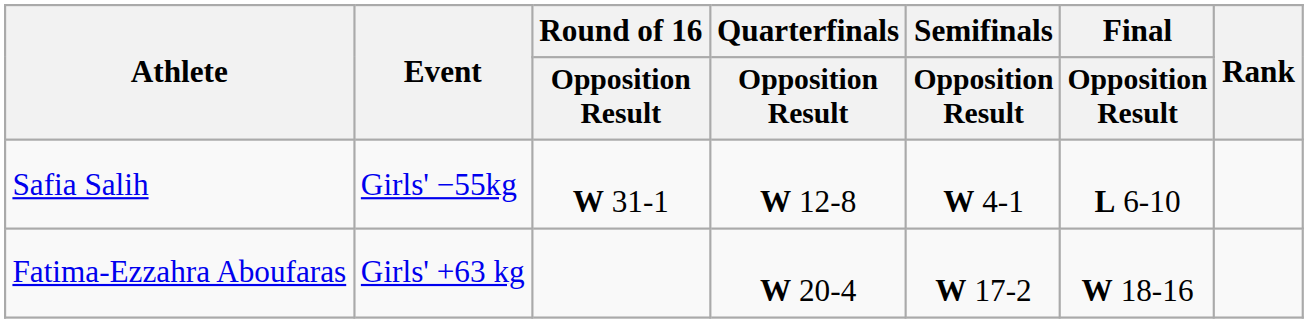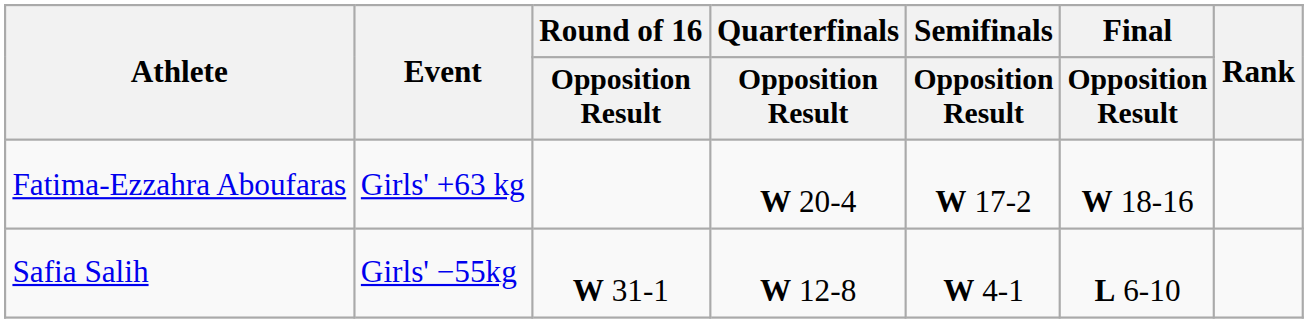 <table class="wikitable" style="font-size:90%;">
 <tr>
 <th rowspan=2>Athlete</th>
 <th rowspan=2>Event</th>
 <th>Round of 16</th>
 <th>Quarterfinals</th>
 <th>Semifinals</th>
 <th>Final</th>
 <th rowspan=2>Rank</th>
 </tr>
 <tr style="font-size:95%">
 <th>Opposition<br>Result</th>
 <th>Opposition<br>Result</th>
 <th>Opposition<br>Result</th>
 <th>Opposition<br>Result</th>
 </tr>
 <tr align=center>
+<td align=left><a href='#'>Fatima-Ezzahra Aboufaras</a></td>
+<td align=left><a href='#'>Girls' +63 kg</a></td>
+<td></td>
+<td><br> <strong>W</strong> 20-4</td>
+<td><br> <strong>W</strong> 17-2</td>
+<td><br> <strong>W</strong> 18-16</td>
+<td></td>
+</tr>
+<tr align=center>
 <td align=left><a href='#'>Safia Salih</a></td>
 <td align=left><a href='#'>Girls' −55kg</a></td>
 <td><br> <strong>W</strong> 31-1</td>
 <td><br> <strong>W</strong> 12-8</td>
 <td><br> <strong>W</strong> 4-1</td>
 <td><br> <strong>L</strong> 6-10</td>
 <td></td>
 </tr>
-<tr align=center>
-<td align=left><a href='#'>Fatima-Ezzahra Aboufaras</a></td>
-<td align=left><a href='#'>Girls' +63 kg</a></td>
-<td></td>
-<td><br> <strong>W</strong> 20-4</td>
-<td><br> <strong>W</strong> 17-2</td>
-<td><br> <strong>W</strong> 18-16</td>
-<td></td>
-</tr>
 </table>
